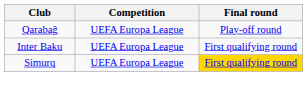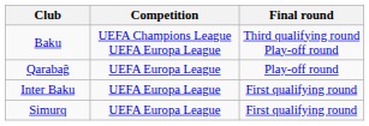 <table class="wikitable" style="text-align: center">
 <tr>
 <th width=100>Club</th>
 <th width=180>Competition</th>
 <th width=150>Final round</th>
+</tr>
+<tr>
+<td><a href='#'>Baku</a></td>
+<td><a href='#'>UEFA Champions League</a> <br> <a href='#'>UEFA Europa League</a></td>
+<td><a href='#'>Third qualifying round</a> <br> <a href='#'>Play-off round</a></td>
 </tr>
 <tr>
 <td><a href='#'>Qarabağ</a></td>
 <td><a href='#'>UEFA Europa League</a></td>
 <td><a href='#'>Play-off round</a></td>
 </tr>
 <tr>
 <td><a href='#'>Inter Baku</a></td>
 <td><a href='#'>UEFA Europa League</a></td>
 <td><a href='#'>First qualifying round</a></td>
 </tr>
 <tr>
 <td><a href='#'>Simurq</a></td>
 <td><a href='#'>UEFA Europa League</a></td>
-<td style="background: gold;"><a href='#'>First qualifying round</a></td>
+<td><a href='#'>First qualifying round</a></td>
 </tr>
 </table>
